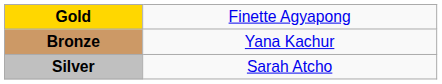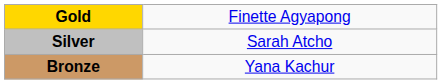 <table class="wikitable" style="text-align:center; " width="35%">
 <tr>
 <td bgcolor="gold"><strong>Gold</strong></td>
 <td><a href='#'>Finette Agyapong</a><br>  <small><em></em></small></td>
 </tr>
 <tr>
+<td bgcolor="silver"><strong>Silver</strong></td>
+<td><a href='#'>Sarah Atcho</a><br>  <small><em></em></small></td>
+</tr>
+<tr>
 <td bgcolor="CC9966"><strong>Bronze</strong></td>
 <td><a href='#'>Yana Kachur</a><br>  <small><em></em></small></td>
 </tr>
-<tr>
-<td bgcolor="silver"><strong>Silver</strong></td>
-<td><a href='#'>Sarah Atcho</a><br>  <small><em></em></small></td>
-</tr>
 </table>
